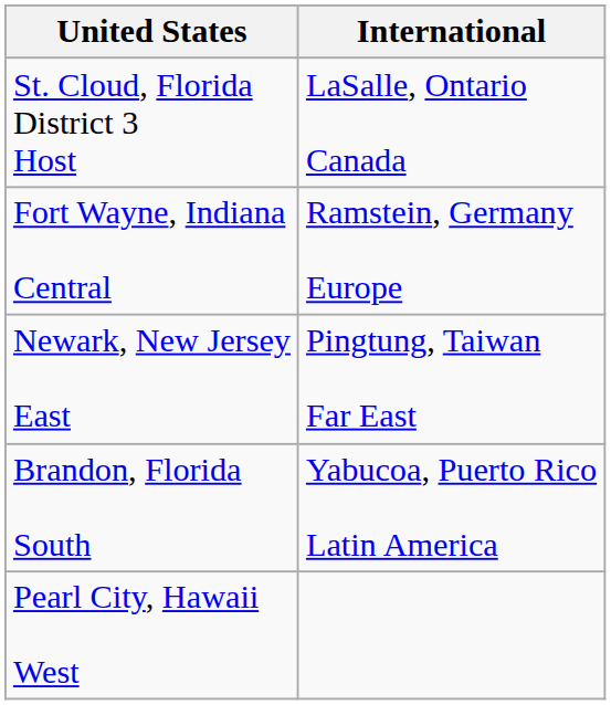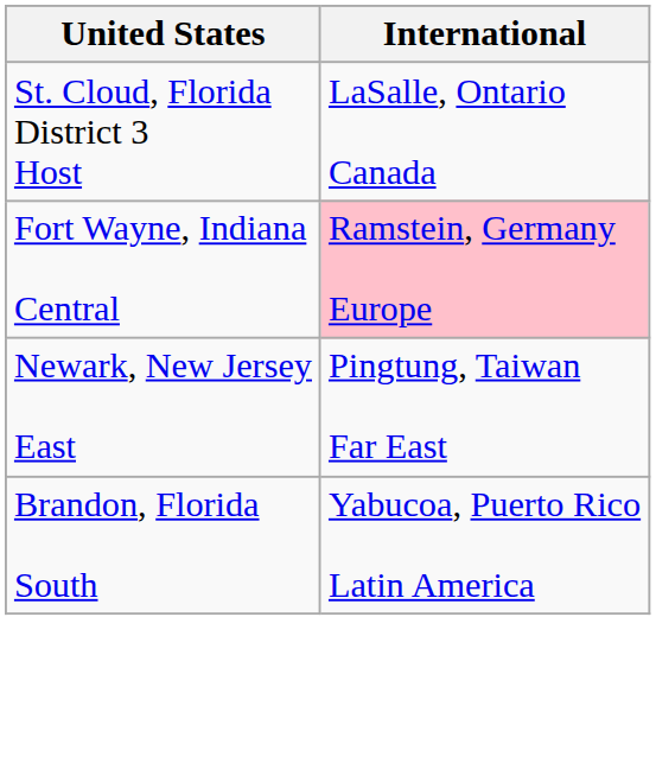 <table class="wikitable">
 <tr>
 <th>United States</th>
 <th>International</th>
 </tr>
 <tr>
 <td> <a href='#'>St. Cloud</a>, <a href='#'>Florida</a><br>District 3<br><a href='#'>Host</a></td>
 <td> <a href='#'>LaSalle</a>, <a href='#'>Ontario</a><br><br><a href='#'>Canada</a></td>
 </tr>
 <tr>
 <td> <a href='#'>Fort Wayne</a>, <a href='#'>Indiana</a><br> <br><a href='#'>Central</a></td>
-<td> <a href='#'>Ramstein</a>, <a href='#'>Germany</a><br> <br><a href='#'>Europe</a></td>
+<td style="background: pink;"> <a href='#'>Ramstein</a>, <a href='#'>Germany</a><br> <br><a href='#'>Europe</a></td>
 </tr>
 <tr>
 <td> <a href='#'>Newark</a>, <a href='#'>New Jersey</a><br><br><a href='#'>East</a></td>
 <td> <a href='#'>Pingtung</a>, <a href='#'>Taiwan</a><br><br><a href='#'>Far East</a></td>
 </tr>
 <tr>
 <td> <a href='#'>Brandon</a>, <a href='#'>Florida</a><br><br><a href='#'>South</a></td>
 <td> <a href='#'>Yabucoa</a>, <a href='#'>Puerto Rico</a><br> <br><a href='#'>Latin America</a></td>
 </tr>
-<tr>
-<td> <a href='#'>Pearl City</a>, <a href='#'>Hawaii</a><br><br><a href='#'>West</a></td>
-<td></td>
-</tr>
 </table>
